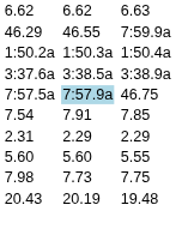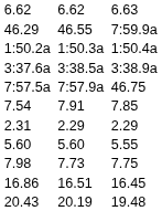 <table>
 <tr>
 <td></td>
 <td></td>
 <td>6.62</td>
 <td></td>
 <td>6.62</td>
 <td></td>
 <td>6.63</td>
 </tr>
 <tr>
 <td></td>
 <td></td>
 <td>46.29</td>
 <td></td>
 <td>46.55</td>
 <td></td>
 <td>7:59.9a</td>
 </tr>
 <tr>
 <td></td>
 <td></td>
 <td>1:50.2a</td>
 <td></td>
 <td>1:50.3a</td>
 <td></td>
 <td>1:50.4a</td>
 </tr>
 <tr>
 <td></td>
 <td></td>
 <td>3:37.6a </td>
 <td></td>
 <td>3:38.5a</td>
 <td></td>
 <td>3:38.9a</td>
 </tr>
 <tr>
 <td></td>
 <td></td>
 <td>7:57.5a</td>
 <td></td>
-<td style="background: lightblue;">7:57.9a</td>
+<td>7:57.9a</td>
 <td></td>
 <td>46.75</td>
 </tr>
 <tr>
 <td></td>
 <td></td>
 <td>7.54 </td>
 <td></td>
 <td>7.91</td>
 <td></td>
 <td>7.85</td>
 </tr>
 <tr>
 <td></td>
 <td></td>
 <td>2.31</td>
 <td></td>
 <td>2.29</td>
 <td></td>
 <td>2.29</td>
 </tr>
 <tr>
 <td></td>
 <td></td>
 <td>5.60 </td>
 <td></td>
 <td>5.60</td>
 <td></td>
 <td>5.55</td>
 </tr>
 <tr>
 <td></td>
 <td></td>
 <td>7.98</td>
 <td></td>
 <td>7.73</td>
 <td></td>
 <td>7.75</td>
 </tr>
 <tr>
 <td></td>
 <td></td>
+<td>16.86</td>
+<td></td>
+<td>16.51</td>
+<td></td>
+<td>16.45</td>
+</tr>
+<tr>
+<td></td>
+<td></td>
 <td>20.43</td>
 <td></td>
 <td>20.19</td>
 <td></td>
 <td>19.48</td>
 </tr>
 </table>
